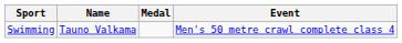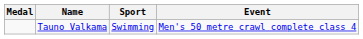 <table class="wikitable sortable" style="font-size:90%">
 <tr>
+<th>Medal</th>
+<th>Name</th>
 <th>Sport</th>
-<th>Name</th>
-<th>Medal</th>
 <th>Event</th>
 </tr>
 <tr>
+<td></td>
+<td><a href='#'>Tauno Valkama</a></td>
 <td><a href='#'>Swimming</a></td>
-<td><a href='#'>Tauno Valkama</a></td>
-<td></td>
 <td><a href='#'>Men's 50 metre crawl complete class 4</a></td>
 </tr>
 </table>
